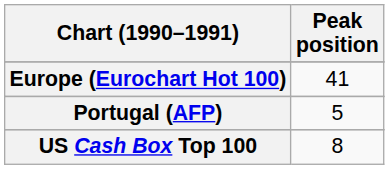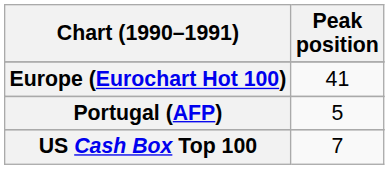 <table class="wikitable sortable plainrowheaders" style="text-align:center">
 <tr>
 <th>Chart (1990–1991)</th>
 <th>Peak<br>position</th>
 </tr>
 <tr>
 </tr>
 <tr>
 </tr>
 <tr>
 </tr>
 <tr>
 </tr>
 <tr>
 <th scope="row">Europe (<a href='#'>Eurochart Hot 100</a>)</th>
 <td>41</td>
 </tr>
 <tr>
 </tr>
 <tr>
 </tr>
 <tr>
 </tr>
 <tr>
 </tr>
 <tr>
 </tr>
 <tr>
 <th scope="row">Portugal (<a href='#'>AFP</a>)</th>
 <td>5</td>
 </tr>
 <tr>
 </tr>
 <tr>
 </tr>
 <tr>
 </tr>
 <tr>
 </tr>
 <tr>
 </tr>
 <tr>
 </tr>
 <tr>
 </tr>
 <tr>
 <th scope="row">US <em><a href='#'>Cash Box</a></em> Top 100</th>
-<td>8</td>
+<td>7</td>
 </tr>
 </table>
